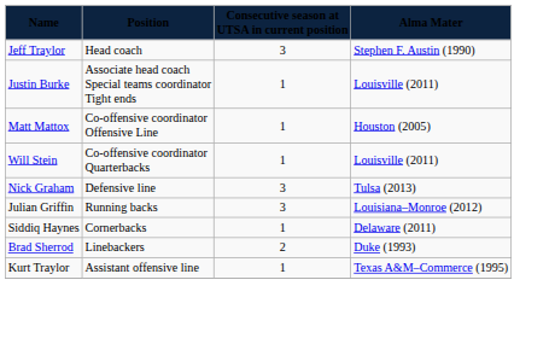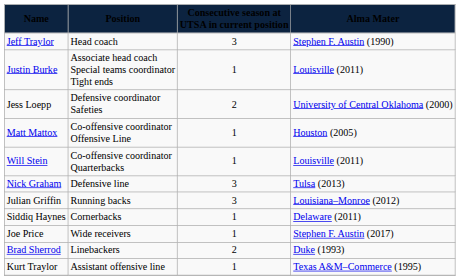 <table class="wikitable" style="font-size:90%;">
 <tr>
 <th style="background:#0C2340;"><span>Name</span></th>
 <th style="background:#0C2340;"><span>Position</span></th>
 <th style="background:#0C2340;"><span>Consecutive season at<br>UTSA in current position</span></th>
 <th style="background:#0C2340;"><span>Alma Mater</span></th>
 </tr>
 <tr>
 <td><a href='#'>Jeff Traylor</a></td>
 <td>Head coach</td>
 <td align="center">3</td>
 <td><a href='#'>Stephen F. Austin</a> (1990)</td>
 </tr>
 <tr>
 <td><a href='#'>Justin Burke</a></td>
 <td>Associate head coach<br>Special teams coordinator<br>Tight ends</td>
 <td align="center">1</td>
 <td><a href='#'>Louisville</a> (2011)</td>
+</tr>
+<tr>
+<td>Jess Loepp</td>
+<td>Defensive coordinator<br>Safeties</td>
+<td align="center">2</td>
+<td><a href='#'>University of Central Oklahoma</a> (2000)</td>
 </tr>
 <tr ->
 <td><a href='#'>Matt Mattox</a></td>
 <td>Co-offensive coordinator<br>Offensive Line</td>
 <td align="center">1</td>
 <td><a href='#'>Houston</a> (2005)</td>
 </tr>
 <tr>
 <td><a href='#'>Will Stein</a></td>
 <td>Co-offensive coordinator<br>Quarterbacks</td>
 <td align="center">1</td>
 <td><a href='#'>Louisville</a> (2011)</td>
 </tr>
 <tr>
 <td><a href='#'>Nick Graham</a></td>
 <td>Defensive line</td>
 <td align="center">3</td>
 <td><a href='#'>Tulsa</a> (2013)</td>
 </tr>
 <tr>
 <td>Julian Griffin</td>
 <td>Running backs</td>
 <td align="center">3</td>
 <td><a href='#'>Louisiana–Monroe</a> (2012)</td>
 </tr>
 <tr>
 <td>Siddiq Haynes</td>
 <td>Cornerbacks</td>
 <td align="center">1</td>
 <td><a href='#'>Delaware</a> (2011)</td>
 </tr>
 <tr>
+<td>Joe Price</td>
+<td>Wide receivers</td>
+<td align="center">1</td>
+<td><a href='#'>Stephen F. Austin</a> (2017)</td>
+</tr>
+<tr>
 <td><a href='#'>Brad Sherrod</a></td>
 <td>Linebackers</td>
 <td align="center">2</td>
 <td><a href='#'>Duke</a> (1993)</td>
 </tr>
 <tr>
 <td>Kurt Traylor</td>
 <td>Assistant offensive line</td>
 <td align="center">1</td>
 <td><a href='#'>Texas A&M–Commerce</a> (1995)</td>
 </tr>
 <tr>
 </tr>
 </table>
